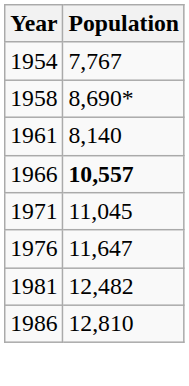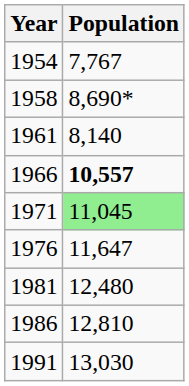 <table class="wikitable">
 <tr>
 <th>Year</th>
 <th>Population</th>
 </tr>
 <tr>
 <td>1954</td>
 <td>7,767</td>
 </tr>
 <tr>
 <td>1958</td>
 <td>8,690*</td>
 </tr>
 <tr>
 <td>1961</td>
 <td>8,140</td>
 </tr>
 <tr>
 <td>1966</td>
 <td><strong>10,557</strong></td>
 </tr>
 <tr>
 <td>1971</td>
-<td>11,045</td>
+<td style="background: lightgreen;">11,045</td>
 </tr>
 <tr>
 <td>1976</td>
 <td>11,647</td>
 </tr>
 <tr>
 <td>1981</td>
-<td>12,482</td>
+<td>12,480</td>
 </tr>
 <tr>
 <td>1986</td>
 <td>12,810</td>
 </tr>
+<tr>
+<td>1991</td>
+<td>13,030</td>
+</tr>
 </table>
